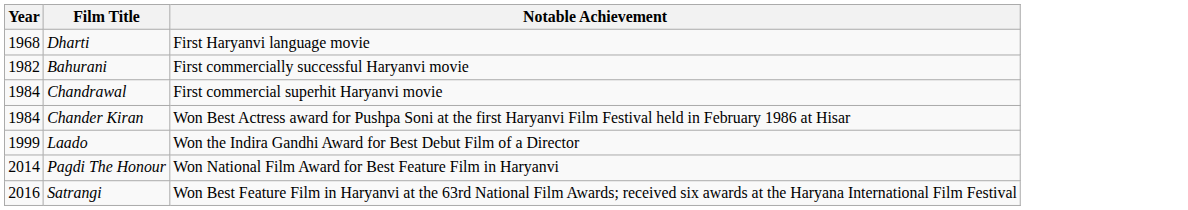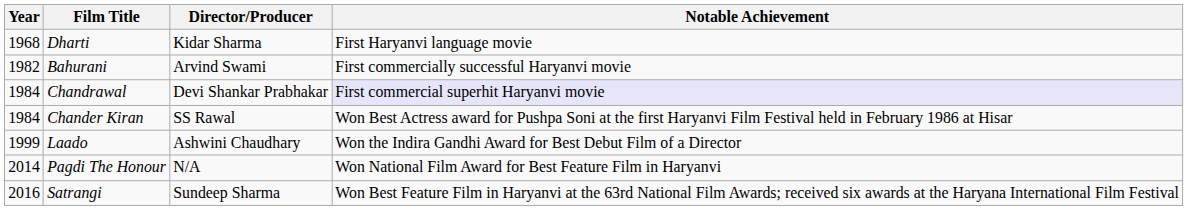 <table class="wikitable">
 <tr>
 <th>Year</th>
 <th>Film Title</th>
+<th>Director/Producer</th>
 <th>Notable Achievement</th>
 </tr>
 <tr>
 <td>1968</td>
 <td><em>Dharti</em> </td>
+<td>Kidar Sharma</td>
 <td>First Haryanvi language movie</td>
 </tr>
 <tr>
 <td>1982</td>
 <td><em>Bahurani</em> </td>
+<td>Arvind Swami</td>
 <td>First commercially successful Haryanvi movie</td>
 </tr>
 <tr>
 <td>1984</td>
 <td><em>Chandrawal</em> </td>
-<td>First commercial superhit Haryanvi movie</td>
+<td>Devi Shankar Prabhakar</td>
+<td style="background: lavender;">First commercial superhit Haryanvi movie</td>
 </tr>
 <tr>
 <td>1984</td>
 <td><em>Chander Kiran</em> </td>
+<td>SS Rawal</td>
 <td>Won Best Actress award for Pushpa Soni at the first Haryanvi Film Festival held in February 1986 at Hisar</td>
 </tr>
 <tr>
 <td>1999</td>
 <td><em>Laado</em> </td>
+<td>Ashwini Chaudhary</td>
 <td>Won the Indira Gandhi Award for Best Debut Film of a Director</td>
 </tr>
 <tr>
 <td>2014</td>
 <td><em>Pagdi The Honour</em> </td>
+<td>N/A</td>
 <td>Won National Film Award for Best Feature Film in Haryanvi</td>
 </tr>
 <tr>
 <td>2016</td>
 <td><em>Satrangi</em> </td>
+<td>Sundeep Sharma</td>
 <td>Won Best Feature Film in Haryanvi at the 63rd National Film Awards; received six awards at the Haryana International Film Festival</td>
 </tr>
 </table>
